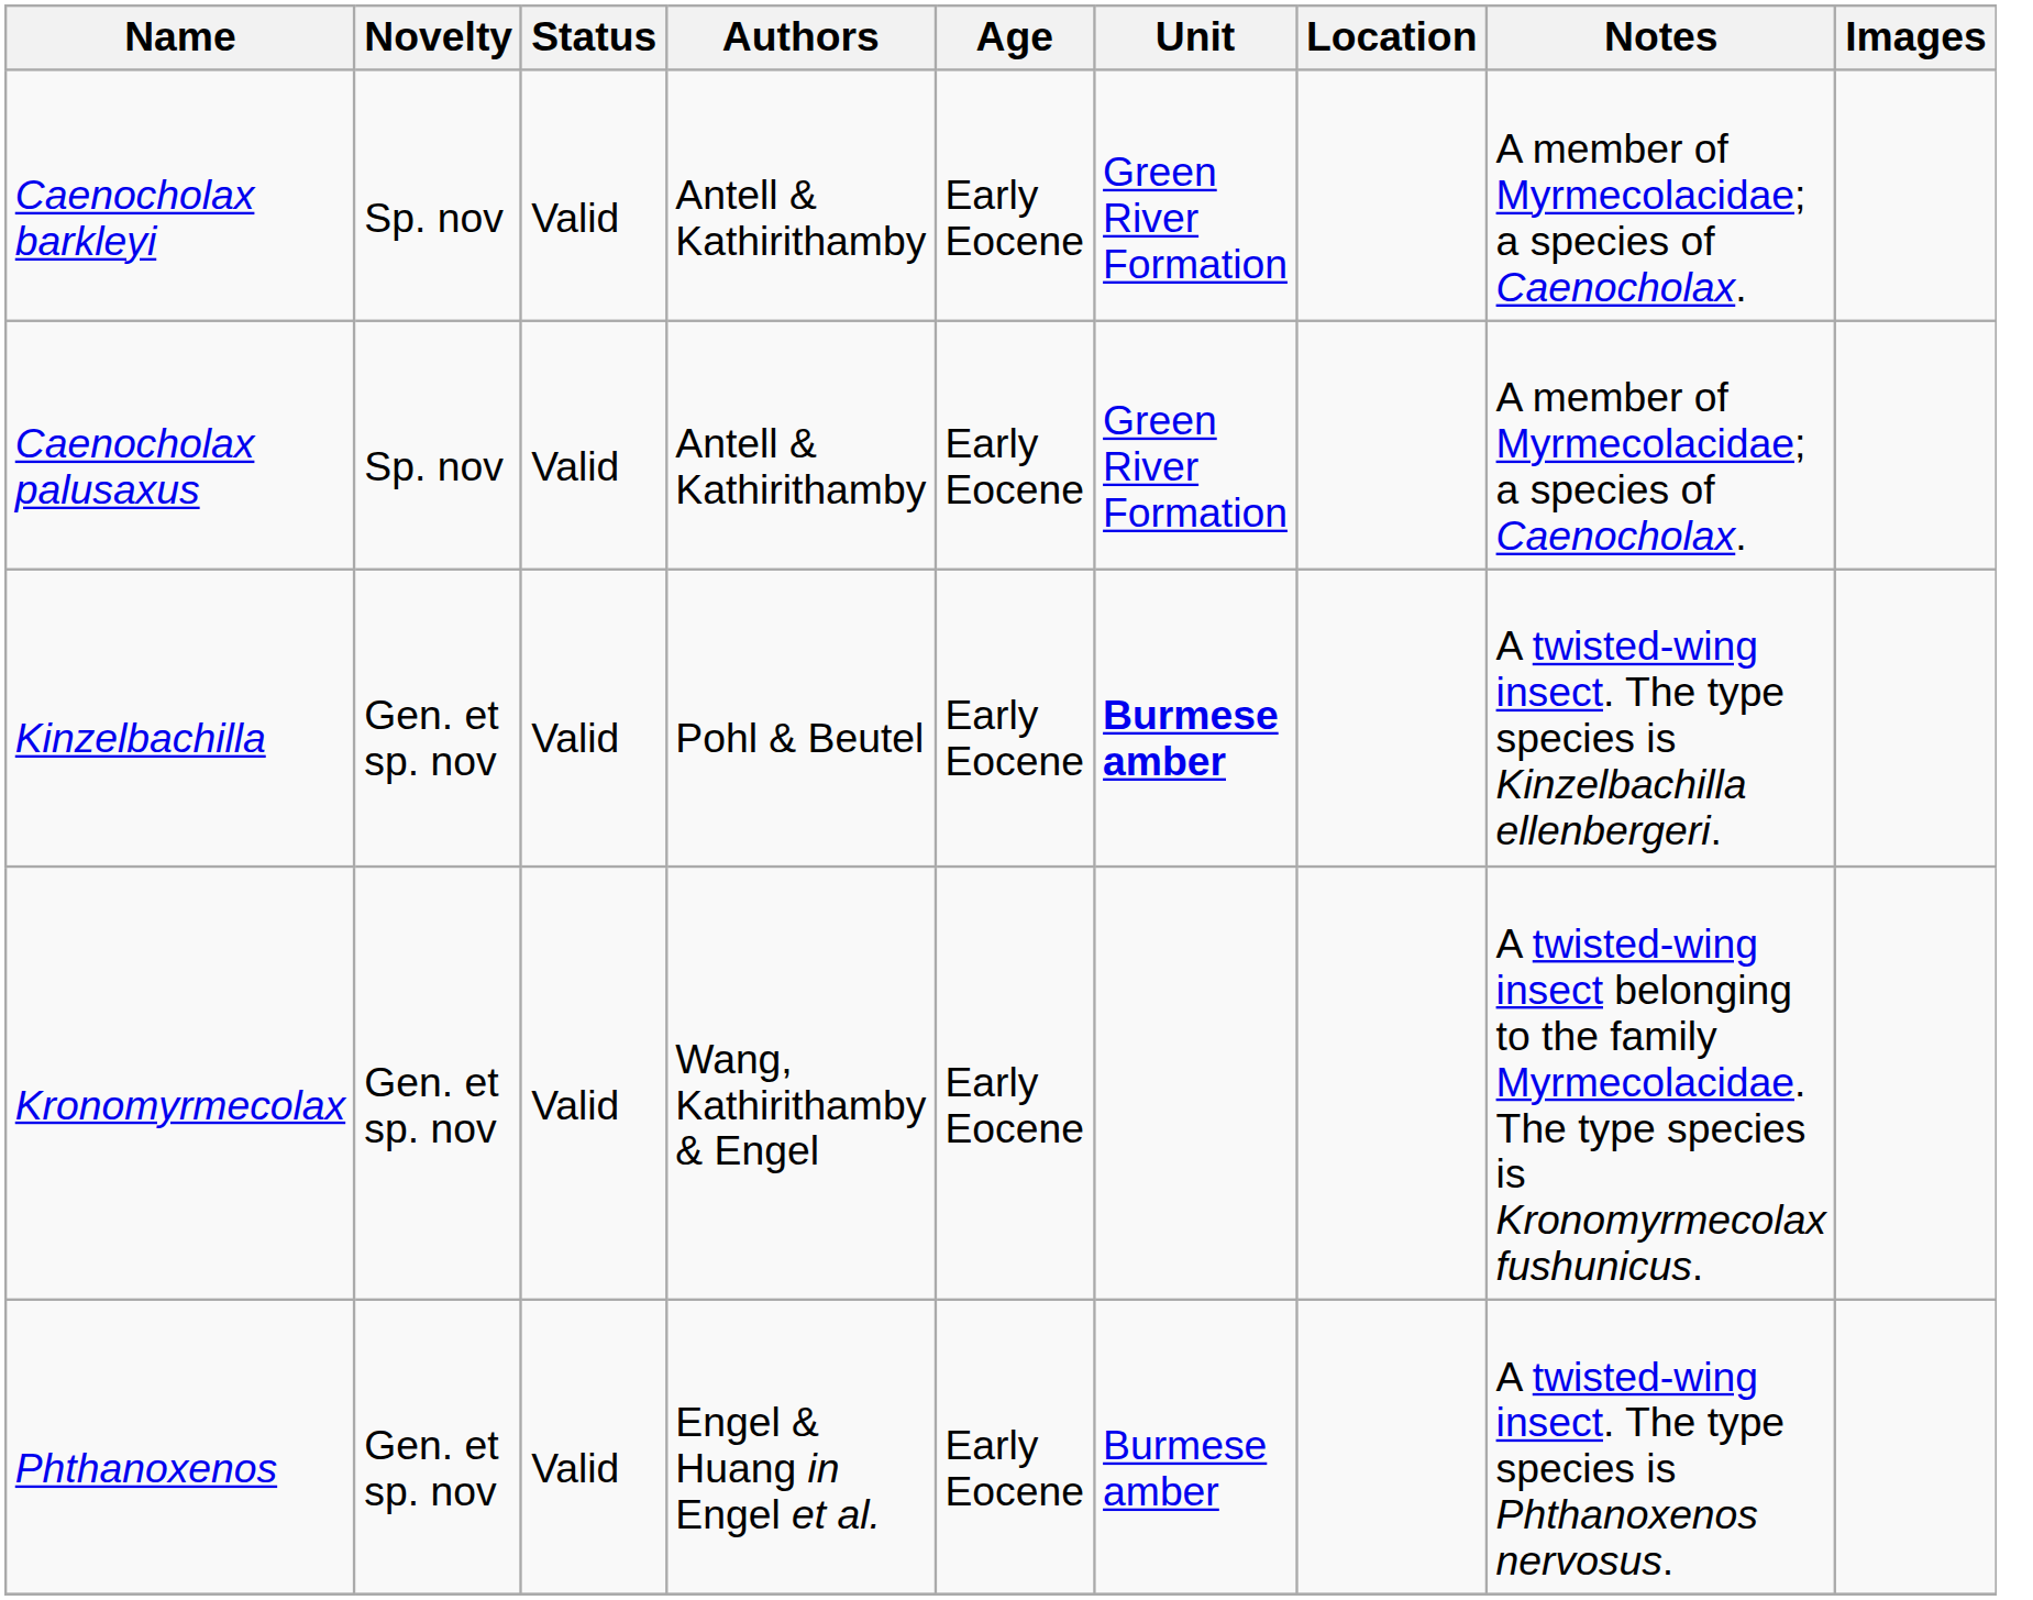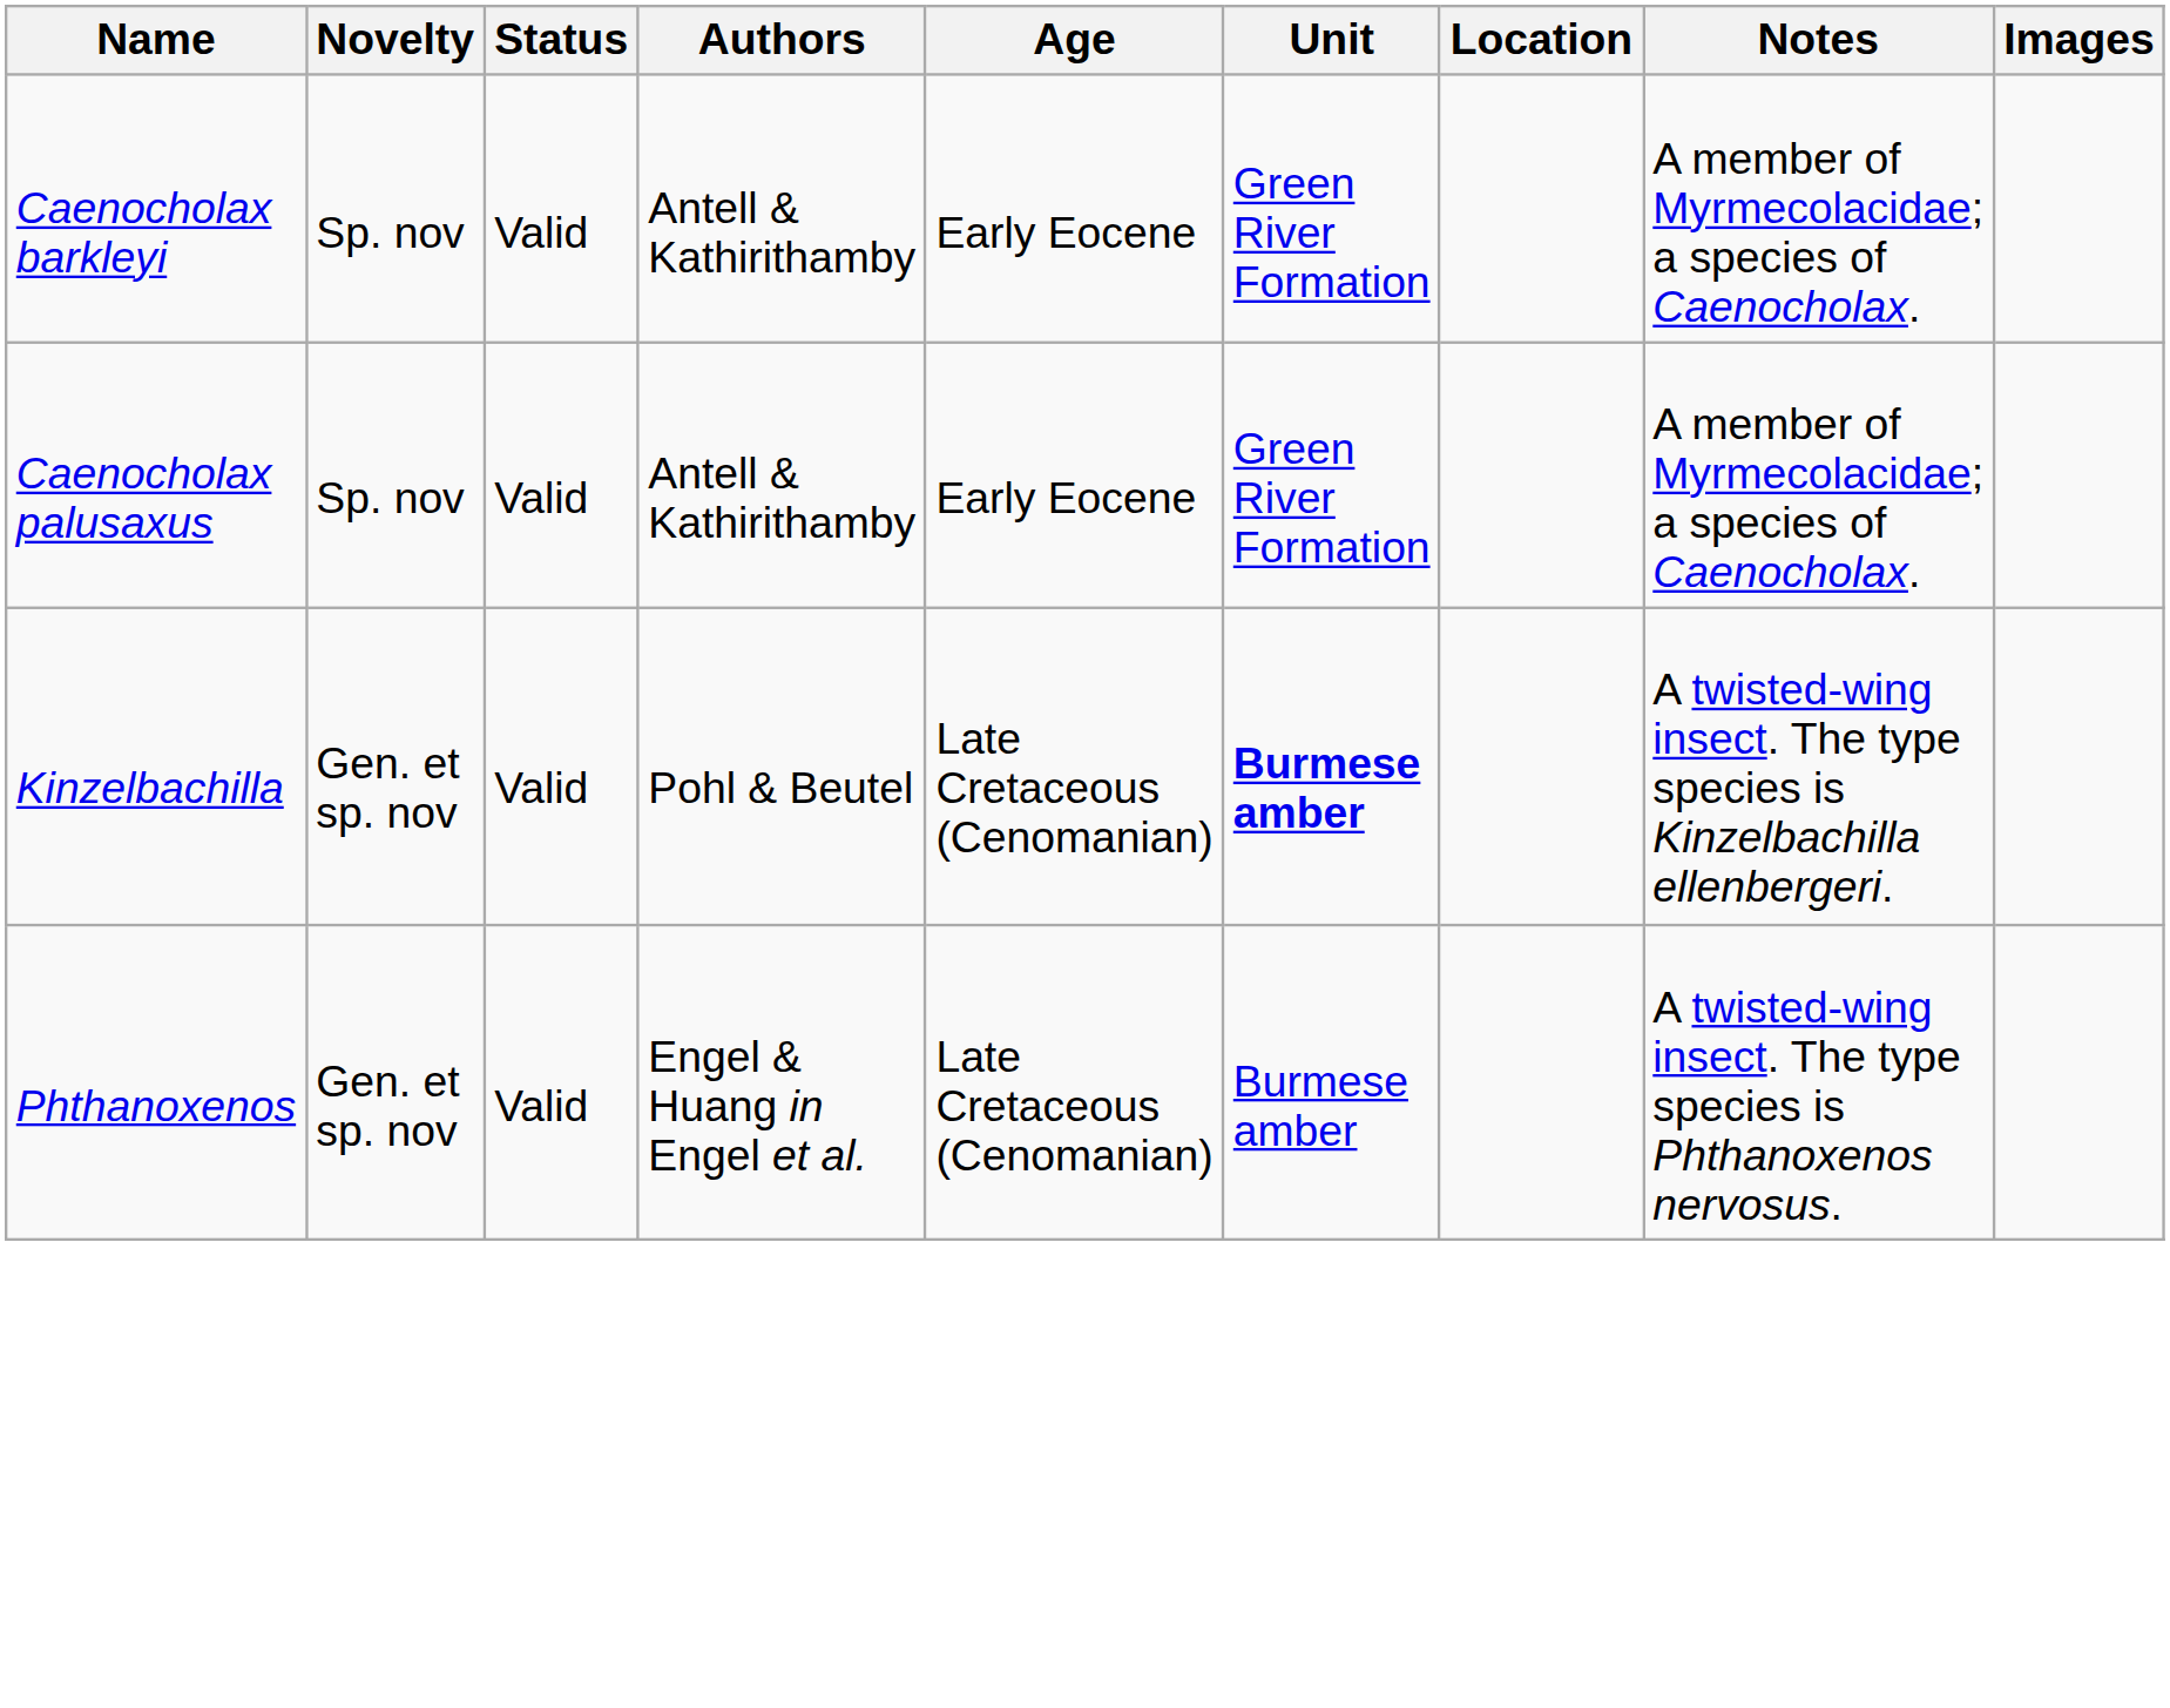 <table class="wikitable sortable" align="center" width="100%">
 <tr>
 <th>Name</th>
 <th>Novelty</th>
 <th>Status</th>
 <th>Authors</th>
 <th>Age</th>
 <th>Unit</th>
 <th>Location</th>
 <th>Notes</th>
 <th>Images</th>
 </tr>
 <tr>
 <td><br><em><a href='#'>Caenocholax barkleyi</a></em></td>
 <td><br>Sp. nov</td>
 <td><br>Valid</td>
 <td><br>Antell & Kathirithamby</td>
 <td><br>Early Eocene</td>
 <td><br><a href='#'>Green River Formation</a></td>
 <td><br></td>
 <td><br>A member of <a href='#'>Myrmecolacidae</a>; a species of <em><a href='#'>Caenocholax</a></em>.</td>
 <td></td>
 </tr>
 <tr>
 <td><br><em><a href='#'>Caenocholax palusaxus</a></em></td>
 <td><br>Sp. nov</td>
 <td><br>Valid</td>
 <td><br>Antell & Kathirithamby</td>
 <td><br>Early Eocene</td>
 <td><br><a href='#'>Green River Formation</a></td>
 <td><br></td>
 <td><br>A member of <a href='#'>Myrmecolacidae</a>; a species of <em><a href='#'>Caenocholax</a></em>.</td>
 <td></td>
 </tr>
 <tr>
 <td><br><em><a href='#'>Kinzelbachilla</a></em></td>
 <td><br>Gen. et sp. nov</td>
 <td><br>Valid</td>
 <td><br>Pohl & Beutel</td>
-<td><br>Early Eocene</td>
+<td><br>Late Cretaceous (Cenomanian)</td>
 <td><strong><br><a href='#'>Burmese amber</a></strong></td>
 <td><br></td>
 <td><br>A <a href='#'>twisted-wing insect</a>. The type species is <em>Kinzelbachilla ellenbergeri</em>.</td>
-<td></td>
-</tr>
-<tr>
-<td><br><em><a href='#'>Kronomyrmecolax</a></em></td>
-<td><br>Gen. et sp. nov</td>
-<td><br>Valid</td>
-<td><br>Wang, Kathirithamby & Engel</td>
-<td><br>Early Eocene</td>
-<td></td>
-<td><br></td>
-<td><br>A <a href='#'>twisted-wing insect</a> belonging to the family <a href='#'>Myrmecolacidae</a>. The type species is <em>Kronomyrmecolax fushunicus</em>.</td>
 <td></td>
 </tr>
 <tr>
 <td><br><em><a href='#'>Phthanoxenos</a></em></td>
 <td><br>Gen. et sp. nov</td>
 <td><br>Valid</td>
 <td><br>Engel & Huang <em>in</em> Engel <em>et al.</em></td>
-<td><br>Early Eocene</td>
+<td><br>Late Cretaceous (Cenomanian)</td>
 <td><br><a href='#'>Burmese amber</a></td>
 <td><br></td>
 <td><br>A <a href='#'>twisted-wing insect</a>. The type species is <em>Phthanoxenos nervosus</em>.</td>
 <td></td>
 </tr>
 <tr>
 </tr>
 </table>
